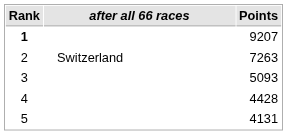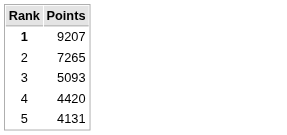 <table cellspacing="1" cellpadding="3" style="border:1px solid #AAAAAA;font-size:86%">
 <tr bgcolor="#E4E4E4">
 <th style="border-bottom:1px solid #AAAAAA" width=10>Rank</th>
-<th style="border-bottom:1px solid #AAAAAA" width=200><strong><em>after all 66 races</em></strong></th>
 <th style="border-bottom:1px solid #AAAAAA" width=20>Points</th>
 </tr>
 <tr>
 <td align="center"><strong> 1</strong></td>
-<td><strong></strong></td>
 <td align="right">9207</td>
 </tr>
 <tr>
 <td align="center">2</td>
-<td>   Switzerland</td>
-<td align="right">7263</td>
+<td align="right">7265</td>
 </tr>
 <tr>
 <td align="center">3</td>
-<td></td>
 <td align="right">5093</td>
 </tr>
 <tr>
 <td align="center">4</td>
-<td></td>
-<td align="right">4428</td>
+<td align="right">4420</td>
 </tr>
 <tr>
 <td align="center">5</td>
-<td></td>
 <td align="right">4131</td>
 </tr>
 </table>
